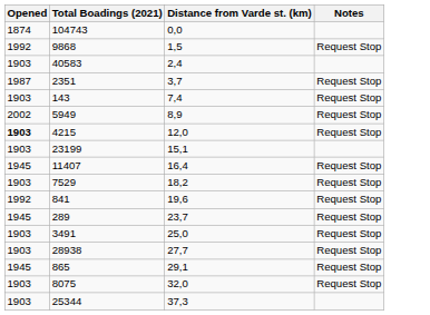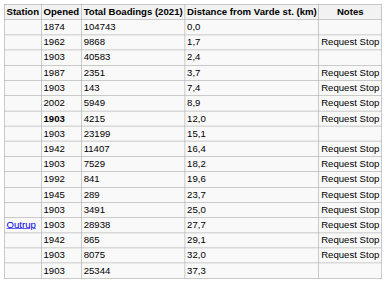 <table class="wikitable sortable">
 <tr>
+<th>Station</th>
 <th>Opened</th>
 <th>Total Boadings (2021)</th>
 <th>Distance from Varde st. (km)</th>
 <th>Notes</th>
 </tr>
 <tr>
+<td></td>
 <td>1874</td>
 <td>104743</td>
 <td>0,0</td>
 <td></td>
 </tr>
 <tr>
-<td>1992</td>
+<td></td>
+<td>1962</td>
 <td>9868</td>
-<td>1,5</td>
+<td>1,7</td>
 <td>Request Stop</td>
 </tr>
 <tr>
+<td></td>
 <td>1903</td>
 <td>40583</td>
 <td>2,4</td>
 <td></td>
 </tr>
 <tr>
+<td></td>
 <td>1987</td>
 <td>2351</td>
 <td>3,7</td>
 <td>Request Stop</td>
 </tr>
 <tr>
+<td></td>
 <td>1903</td>
 <td>143</td>
 <td>7,4</td>
 <td>Request Stop</td>
 </tr>
 <tr>
+<td></td>
 <td>2002</td>
 <td>5949</td>
 <td>8,9</td>
 <td>Request Stop</td>
 </tr>
 <tr>
+<td></td>
 <td><strong>1903</strong></td>
 <td>4215</td>
 <td>12,0</td>
 <td>Request Stop</td>
 </tr>
 <tr>
+<td></td>
 <td>1903</td>
 <td>23199</td>
 <td>15,1</td>
 <td></td>
 </tr>
 <tr>
-<td>1945</td>
+<td></td>
+<td>1942</td>
 <td>11407</td>
 <td>16,4</td>
 <td>Request Stop</td>
 </tr>
 <tr>
+<td></td>
 <td>1903</td>
 <td>7529</td>
 <td>18,2</td>
 <td>Request Stop</td>
 </tr>
 <tr>
+<td></td>
 <td>1992</td>
 <td>841</td>
 <td>19,6</td>
 <td>Request Stop</td>
 </tr>
 <tr>
+<td></td>
 <td>1945</td>
 <td>289</td>
 <td>23,7</td>
 <td>Request Stop</td>
 </tr>
 <tr>
+<td></td>
 <td>1903</td>
 <td>3491</td>
 <td>25,0</td>
 <td>Request Stop</td>
 </tr>
 <tr>
+<td><a href='#'>Outrup</a></td>
 <td>1903</td>
 <td>28938</td>
 <td>27,7</td>
 <td>Request Stop</td>
 </tr>
 <tr>
-<td>1945</td>
+<td></td>
+<td>1942</td>
 <td>865</td>
 <td>29,1</td>
 <td>Request Stop</td>
 </tr>
 <tr>
+<td></td>
 <td>1903</td>
 <td>8075</td>
 <td>32,0</td>
 <td>Request Stop</td>
 </tr>
 <tr>
+<td></td>
 <td>1903</td>
 <td>25344</td>
 <td>37,3</td>
 <td></td>
 </tr>
 </table>
